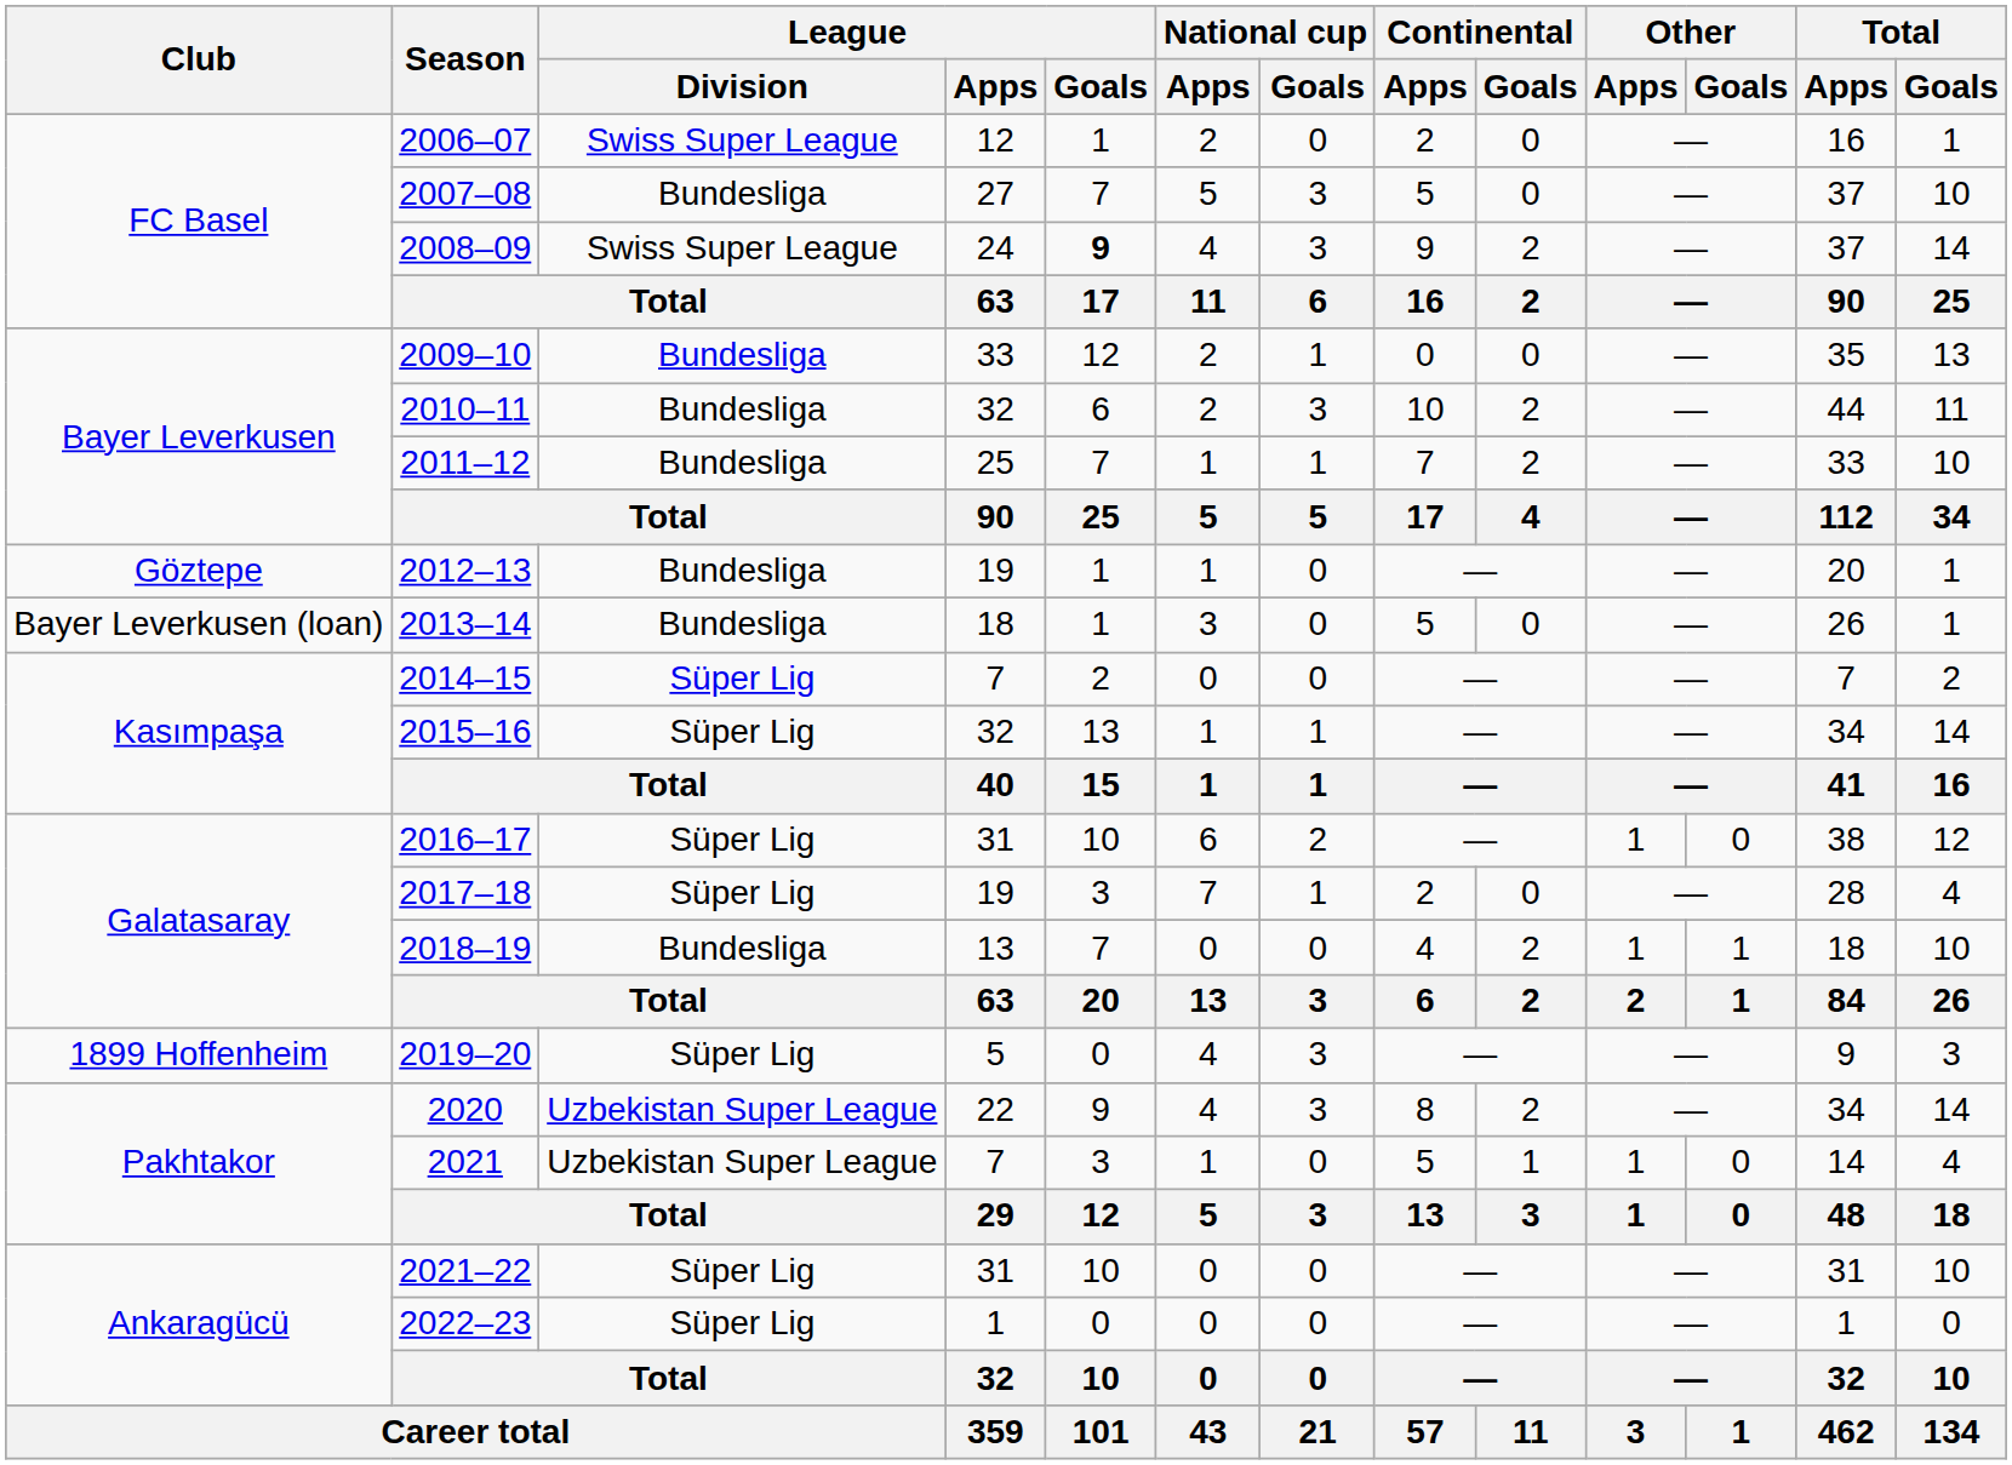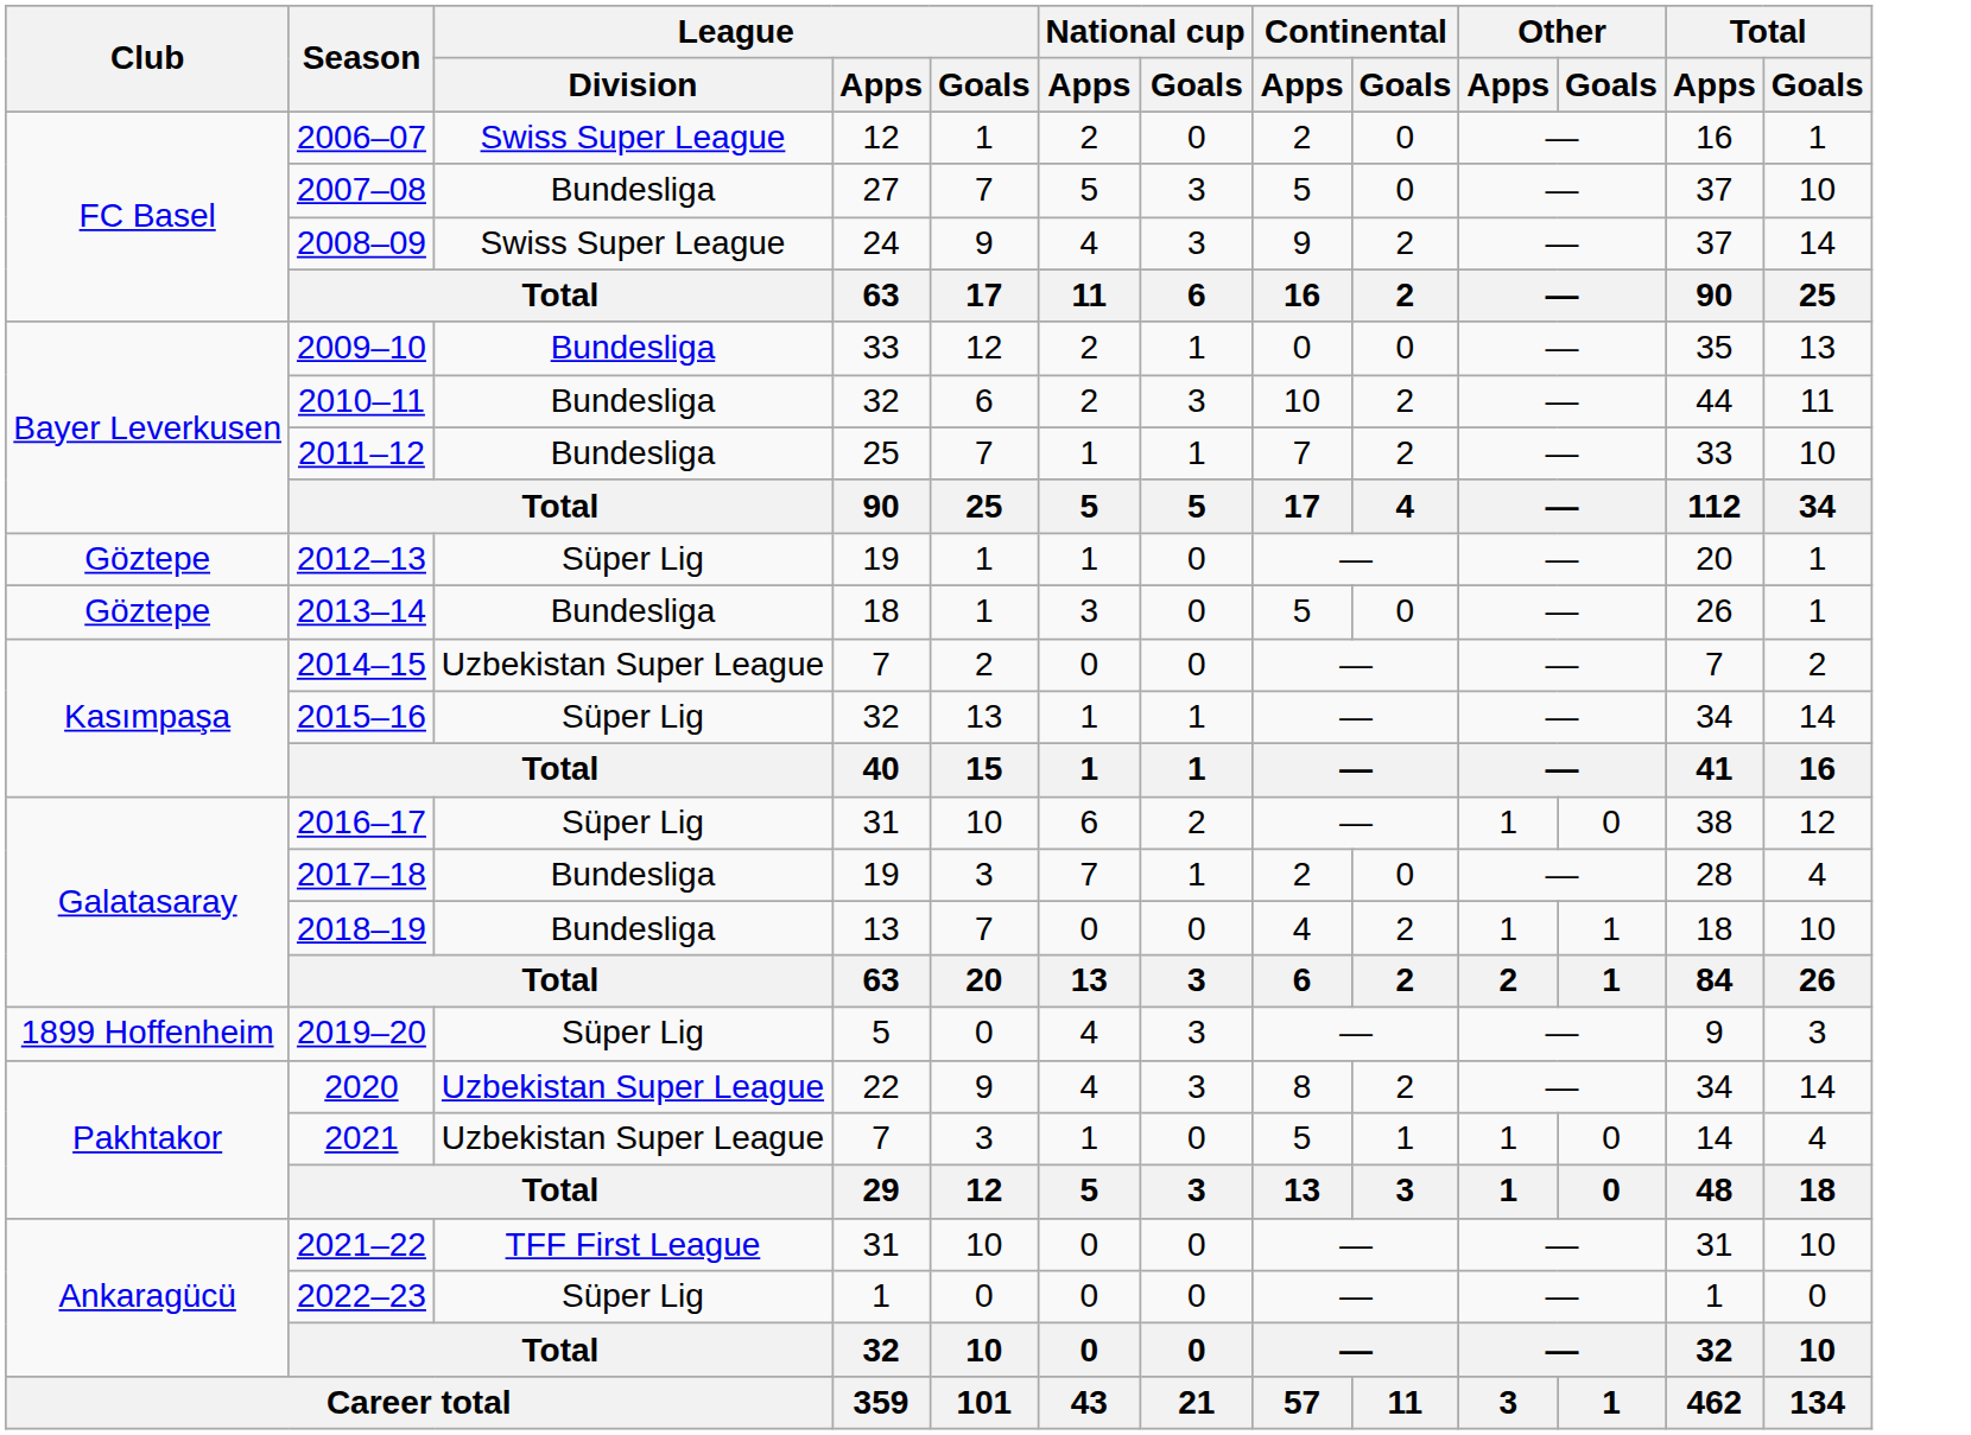 <table class="wikitable" style="text-align: center;">
 <tr>
 <th rowspan="2">Club</th>
 <th rowspan="2">Season</th>
 <th colspan="3">League</th>
 <th colspan="2">National cup</th>
 <th colspan="2">Continental</th>
 <th colspan="2">Other</th>
 <th colspan="2">Total</th>
 </tr>
 <tr>
 <th>Division</th>
 <th>Apps</th>
 <th>Goals</th>
 <th>Apps</th>
 <th>Goals</th>
 <th>Apps</th>
 <th>Goals</th>
 <th>Apps</th>
 <th>Goals</th>
 <th>Apps</th>
 <th>Goals</th>
 </tr>
 <tr>
 <td rowspan="4"><a href='#'>FC Basel</a></td>
 <td><a href='#'>2006–07</a></td>
 <td><a href='#'>Swiss Super League</a></td>
 <td>12</td>
 <td>1</td>
 <td>2</td>
 <td>0</td>
 <td>2</td>
 <td>0</td>
 <td colspan="2">—</td>
 <td>16</td>
 <td>1</td>
 </tr>
 <tr>
 <td><a href='#'>2007–08</a></td>
 <td>Bundesliga</td>
 <td>27</td>
 <td>7</td>
 <td>5</td>
 <td>3</td>
 <td>5</td>
 <td>0</td>
 <td colspan="2">—</td>
 <td>37</td>
 <td>10</td>
 </tr>
 <tr>
 <td><a href='#'>2008–09</a></td>
 <td>Swiss Super League</td>
 <td>24</td>
-<td><strong>9</strong></td>
+<td>9</td>
 <td>4</td>
 <td>3</td>
 <td>9</td>
 <td>2</td>
 <td colspan="2">—</td>
 <td>37</td>
 <td>14</td>
 </tr>
 <tr>
 <th colspan="2">Total</th>
 <th>63</th>
 <th>17</th>
 <th>11</th>
 <th>6</th>
 <th>16</th>
 <th>2</th>
 <th colspan="2">—</th>
 <th>90</th>
 <th>25</th>
 </tr>
 <tr>
 <td rowspan="4"><a href='#'>Bayer Leverkusen</a></td>
 <td><a href='#'>2009–10</a></td>
 <td><a href='#'>Bundesliga</a></td>
 <td>33</td>
 <td>12</td>
 <td>2</td>
 <td>1</td>
 <td>0</td>
 <td>0</td>
 <td colspan="2">—</td>
 <td>35</td>
 <td>13</td>
 </tr>
 <tr>
 <td><a href='#'>2010–11</a></td>
 <td>Bundesliga</td>
 <td>32</td>
 <td>6</td>
 <td>2</td>
 <td>3</td>
 <td>10</td>
 <td>2</td>
 <td colspan="2">—</td>
 <td>44</td>
 <td>11</td>
 </tr>
 <tr>
 <td><a href='#'>2011–12</a></td>
 <td>Bundesliga</td>
 <td>25</td>
 <td>7</td>
 <td>1</td>
 <td>1</td>
 <td>7</td>
 <td>2</td>
 <td colspan="2">—</td>
 <td>33</td>
 <td>10</td>
 </tr>
 <tr>
 <th colspan="2">Total</th>
 <th>90</th>
 <th>25</th>
 <th>5</th>
 <th>5</th>
 <th>17</th>
 <th>4</th>
 <th colspan="2">—</th>
 <th>112</th>
 <th>34</th>
 </tr>
 <tr>
 <td><a href='#'>Göztepe</a></td>
 <td><a href='#'>2012–13</a></td>
-<td>Bundesliga</td>
+<td>Süper Lig</td>
 <td>19</td>
 <td>1</td>
 <td>1</td>
 <td>0</td>
 <td colspan="2">—</td>
 <td colspan="2">—</td>
 <td>20</td>
 <td>1</td>
 </tr>
 <tr>
-<td>Bayer Leverkusen (loan)</td>
+<td><a href='#'>Göztepe</a></td>
 <td><a href='#'>2013–14</a></td>
 <td>Bundesliga</td>
 <td>18</td>
 <td>1</td>
 <td>3</td>
 <td>0</td>
 <td>5</td>
 <td>0</td>
 <td colspan="2">—</td>
 <td>26</td>
 <td>1</td>
 </tr>
 <tr>
 <td rowspan="3"><a href='#'>Kasımpaşa</a></td>
 <td><a href='#'>2014–15</a></td>
-<td><a href='#'>Süper Lig</a></td>
+<td>Uzbekistan Super League</td>
 <td>7</td>
 <td>2</td>
 <td>0</td>
 <td>0</td>
 <td colspan="2">—</td>
 <td colspan="2">—</td>
 <td>7</td>
 <td>2</td>
 </tr>
 <tr>
 <td><a href='#'>2015–16</a></td>
 <td>Süper Lig</td>
 <td>32</td>
 <td>13</td>
 <td>1</td>
 <td>1</td>
 <td colspan="2">—</td>
 <td colspan="2">—</td>
 <td>34</td>
 <td>14</td>
 </tr>
 <tr>
 <th colspan="2">Total</th>
 <th>40</th>
 <th>15</th>
 <th>1</th>
 <th>1</th>
 <th colspan="2">—</th>
 <th colspan="2">—</th>
 <th>41</th>
 <th>16</th>
 </tr>
 <tr>
 <td rowspan="4"><a href='#'>Galatasaray</a></td>
 <td><a href='#'>2016–17</a></td>
 <td>Süper Lig</td>
 <td>31</td>
 <td>10</td>
 <td>6</td>
 <td>2</td>
 <td colspan="2">—</td>
 <td>1</td>
 <td>0</td>
 <td>38</td>
 <td>12</td>
 </tr>
 <tr>
 <td><a href='#'>2017–18</a></td>
-<td>Süper Lig</td>
+<td>Bundesliga</td>
 <td>19</td>
 <td>3</td>
 <td>7</td>
 <td>1</td>
 <td>2</td>
 <td>0</td>
 <td colspan="2">—</td>
 <td>28</td>
 <td>4</td>
 </tr>
 <tr>
 <td><a href='#'>2018–19</a></td>
 <td>Bundesliga</td>
 <td>13</td>
 <td>7</td>
 <td>0</td>
 <td>0</td>
 <td>4</td>
 <td>2</td>
 <td>1</td>
 <td>1</td>
 <td>18</td>
 <td>10</td>
 </tr>
 <tr>
 <th colspan="2">Total</th>
 <th>63</th>
 <th>20</th>
 <th>13</th>
 <th>3</th>
 <th>6</th>
 <th>2</th>
 <th>2</th>
 <th>1</th>
 <th>84</th>
 <th>26</th>
 </tr>
 <tr>
 <td><a href='#'>1899 Hoffenheim</a></td>
 <td><a href='#'>2019–20</a></td>
 <td>Süper Lig</td>
 <td>5</td>
 <td>0</td>
 <td>4</td>
 <td>3</td>
 <td colspan="2">—</td>
 <td colspan="2">—</td>
 <td>9</td>
 <td>3</td>
 </tr>
 <tr>
 <td rowspan="3"><a href='#'>Pakhtakor</a></td>
 <td><a href='#'>2020</a></td>
 <td><a href='#'>Uzbekistan Super League</a></td>
 <td>22</td>
 <td>9</td>
 <td>4</td>
 <td>3</td>
 <td>8</td>
 <td>2</td>
 <td colspan="2">—</td>
 <td>34</td>
 <td>14</td>
 </tr>
 <tr>
 <td><a href='#'>2021</a></td>
 <td>Uzbekistan Super League</td>
 <td>7</td>
 <td>3</td>
 <td>1</td>
 <td>0</td>
 <td>5</td>
 <td>1</td>
 <td>1</td>
 <td>0</td>
 <td>14</td>
 <td>4</td>
 </tr>
 <tr>
 <th colspan="2">Total</th>
 <th>29</th>
 <th>12</th>
 <th>5</th>
 <th>3</th>
 <th>13</th>
 <th>3</th>
 <th>1</th>
 <th>0</th>
 <th>48</th>
 <th>18</th>
 </tr>
 <tr>
 <td rowspan="3"><a href='#'>Ankaragücü</a></td>
 <td><a href='#'>2021–22</a></td>
-<td>Süper Lig</td>
+<td><a href='#'>TFF First League</a></td>
 <td>31</td>
 <td>10</td>
 <td>0</td>
 <td>0</td>
 <td colspan="2">—</td>
 <td colspan="2">—</td>
 <td>31</td>
 <td>10</td>
 </tr>
 <tr>
 <td><a href='#'>2022–23</a></td>
 <td>Süper Lig</td>
 <td>1</td>
 <td>0</td>
 <td>0</td>
 <td>0</td>
 <td colspan="2">—</td>
 <td colspan="2">—</td>
 <td>1</td>
 <td>0</td>
 </tr>
 <tr>
 <th colspan="2">Total</th>
 <th>32</th>
 <th>10</th>
 <th>0</th>
 <th>0</th>
 <th colspan="2">—</th>
 <th colspan="2">—</th>
 <th>32</th>
 <th>10</th>
 </tr>
 <tr>
 <th colspan="3">Career total</th>
 <th>359</th>
 <th>101</th>
 <th>43</th>
 <th>21</th>
 <th>57</th>
 <th>11</th>
 <th>3</th>
 <th>1</th>
 <th>462</th>
 <th>134</th>
 </tr>
 </table>
